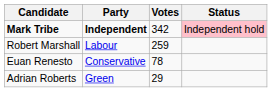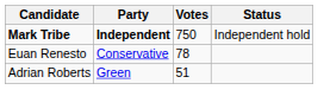 <table class="wikitable sortable">
 <tr>
 <th>Candidate</th>
 <th>Party</th>
 <th>Votes</th>
 <th>Status</th>
 </tr>
 <tr>
 <td><strong>Mark Tribe</strong></td>
 <td><strong>Independent</strong></td>
-<td>342</td>
-<td style="background: pink;">Independent hold</td>
-</tr>
-<tr>
-<td>Robert Marshall</td>
-<td><a href='#'>Labour</a></td>
-<td>259</td>
-<td></td>
+<td>750</td>
+<td>Independent hold</td>
 </tr>
 <tr>
 <td>Euan Renesto</td>
 <td><a href='#'>Conservative</a></td>
 <td>78</td>
 <td></td>
 </tr>
 <tr>
 <td>Adrian Roberts</td>
 <td><a href='#'>Green</a></td>
-<td>29</td>
+<td>51</td>
 <td></td>
 </tr>
 </table>
